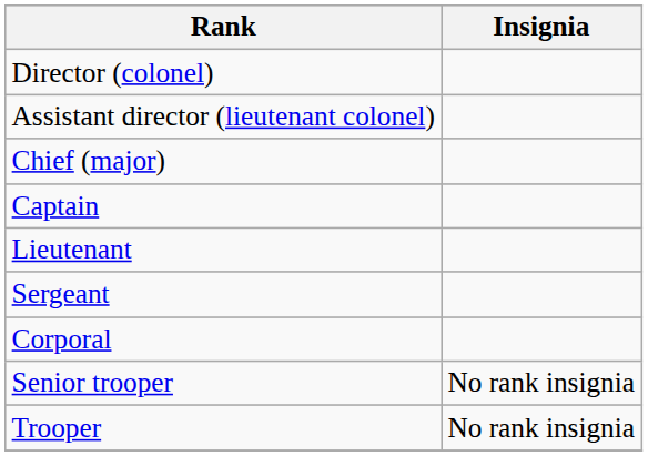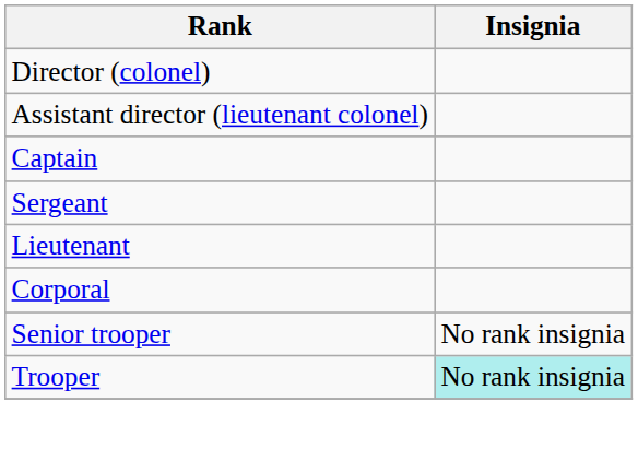 <table class="wikitable">
 <tr>
 <th>Rank</th>
 <th>Insignia</th>
 </tr>
 <tr>
 <td>Director (<a href='#'>colonel</a>)</td>
 <td></td>
 </tr>
 <tr>
 <td>Assistant director (<a href='#'>lieutenant colonel</a>)</td>
 <td></td>
 </tr>
 <tr>
-<td><a href='#'>Chief</a> (<a href='#'>major</a>)</td>
-<td></td>
-</tr>
-<tr>
 <td><a href='#'>Captain</a></td>
 <td></td>
 </tr>
 <tr>
-<td><a href='#'>Lieutenant</a></td>
+<td><a href='#'>Sergeant</a></td>
 <td></td>
 </tr>
 <tr>
-<td><a href='#'>Sergeant</a></td>
+<td><a href='#'>Lieutenant</a></td>
 <td></td>
 </tr>
 <tr>
 <td><a href='#'>Corporal</a></td>
 <td></td>
 </tr>
 <tr>
 <td><a href='#'>Senior trooper</a></td>
 <td>No rank insignia</td>
 </tr>
 <tr>
 <td><a href='#'>Trooper</a></td>
-<td>No rank insignia</td>
+<td style="background: paleturquoise;">No rank insignia</td>
 </tr>
 <tr>
 </tr>
 </table>
